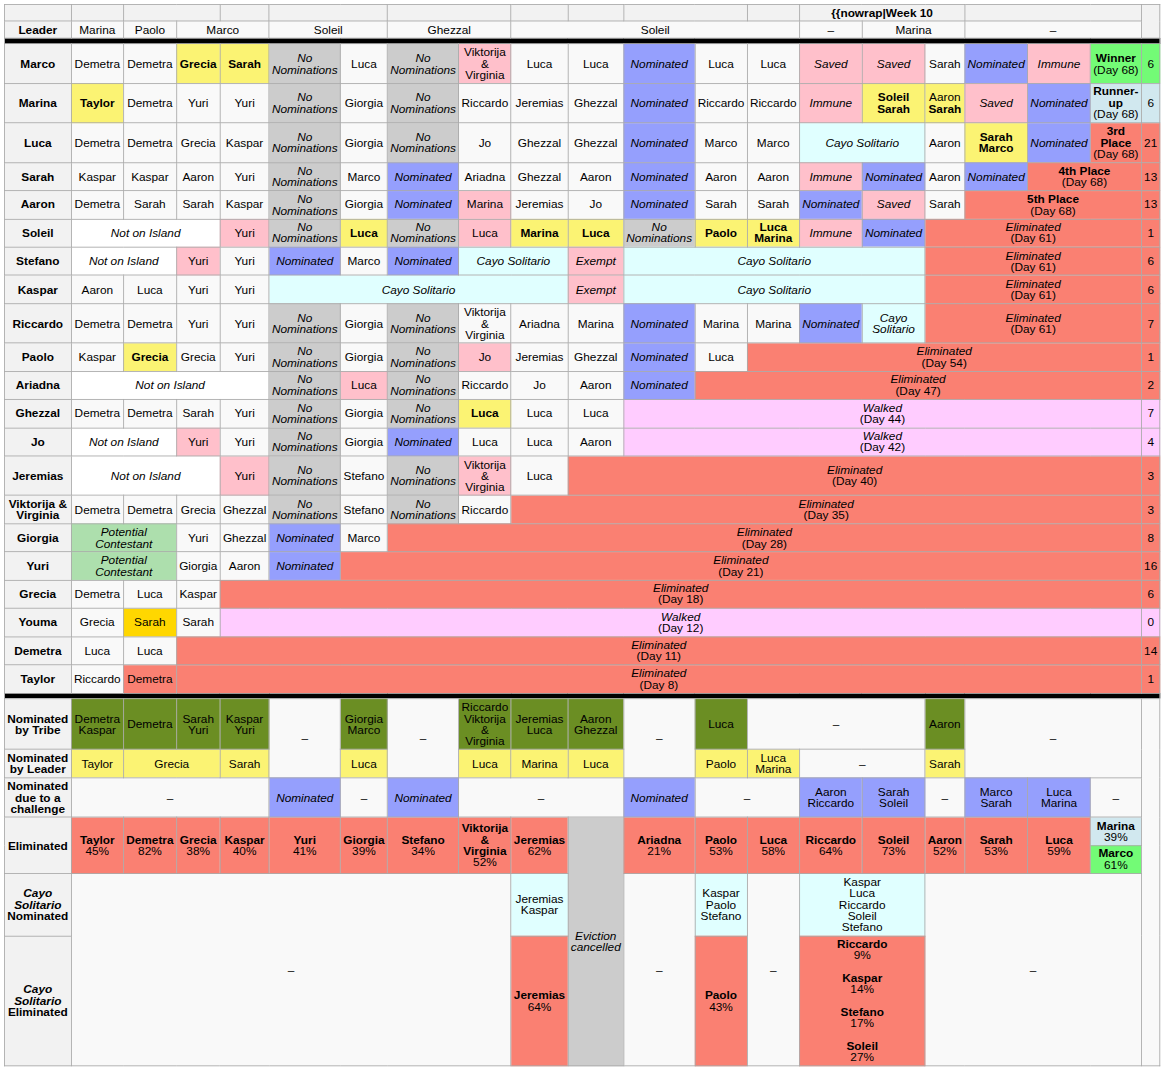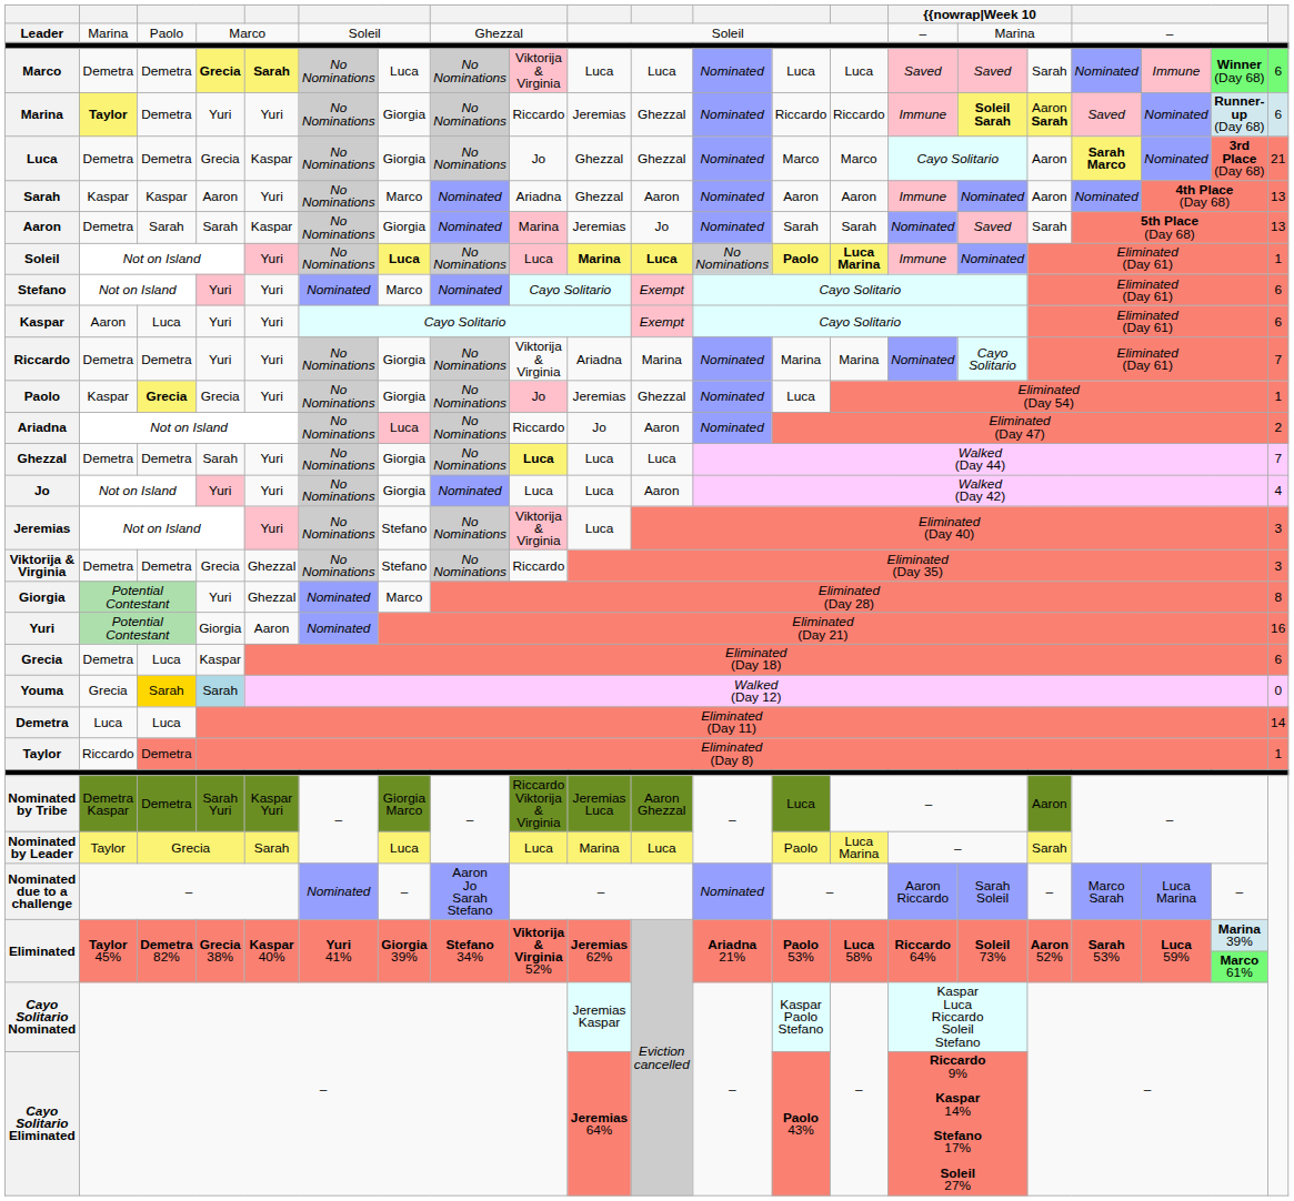 <table class="wikitable" style="font-size:85%; width:100%; text-align:center; margin-left: auto; margin-right: auto;; line-height:13px;">
 <tr>
 <th style="width: 10%;"></th>
 <th style="width: 7%;"></th>
 <th colspan="2" style="width: 7%;"></th>
 <th style="width: 7%;"></th>
 <th colspan="2"></th>
 <th colspan="2"></th>
 <th style="width: 7%;"></th>
 <th style="width: 7%;"></th>
 <th colspan="2"></th>
 <th style="width: 7%;"></th>
 <th colspan="3">{{nowrap|Week 10</th>
 <th colspan="3"></th>
 <th rowspan="2" style="width: 3%;"></th>
 </tr>
 <tr>
 <th>Leader</th>
 <td>Marina</td>
 <td>Paolo</td>
 <td colspan="2">Marco</td>
 <td colspan="2">Soleil</td>
 <td colspan="2">Ghezzal</td>
 <td colspan="5">Soleil</td>
 <td>–</td>
 <td colspan="2">Marina</td>
 <td colspan="3">–</td>
 </tr>
 <tr>
 <th colspan="21" style="background:#000;"></th>
 </tr>
 <tr>
 <th>Marco</th>
 <td>Demetra</td>
 <td>Demetra</td>
 <td style="background:#FBF373"><strong>Grecia</strong></td>
 <td style="background:#FBF373"><strong>Sarah</strong></td>
 <td style="background:#CCC"><em>No<br>Nominations</em></td>
 <td>Luca</td>
 <td style="background:#CCC"><em>No<br>Nominations</em></td>
 <td style="background:pink;">Viktorija & Virginia</td>
 <td>Luca</td>
 <td>Luca</td>
 <td style="background:#959FFD"><em>Nominated</em></td>
 <td>Luca</td>
 <td>Luca</td>
 <td style="background:pink;"><em>Saved</em></td>
 <td style="background:pink;"><em>Saved</em></td>
 <td>Sarah</td>
 <td style="background:#959FFD"><em>Nominated</em></td>
 <td style="background:pink;"><em>Immune</em></td>
 <td style="background:#73fb76;"><strong>Winner</strong><br>(Day 68)</td>
 <td style="background:#73fb76;">6</td>
 </tr>
 <tr>
 <th>Marina</th>
 <td style="background:#FBF373"><strong>Taylor</strong></td>
 <td>Demetra</td>
 <td>Yuri</td>
 <td>Yuri</td>
 <td style="background:#CCC"><em>No<br>Nominations</em></td>
 <td>Giorgia</td>
 <td style="background:#CCC"><em>No<br>Nominations</em></td>
 <td>Riccardo</td>
 <td>Jeremias</td>
 <td>Ghezzal</td>
 <td style="background:#959FFD"><em>Nominated</em></td>
 <td>Riccardo</td>
 <td>Riccardo</td>
 <td style="background:pink;"><em>Immune</em></td>
 <td style="background:#FBF373"><strong>Soleil<br>Sarah</strong></td>
 <td style="background:#FBF373">Aaron<br><strong>Sarah</strong></td>
 <td style="background:pink;"><em>Saved</em></td>
 <td style="background:#959FFD"><em>Nominated</em></td>
 <td style="background:#d1e8ef;"><strong>Runner-up</strong><br>(Day 68)</td>
 <td style="background:#d1e8ef;">6</td>
 </tr>
 <tr>
 <th>Luca</th>
 <td>Demetra</td>
 <td>Demetra</td>
 <td>Grecia</td>
 <td>Kaspar</td>
 <td style="background:#CCC"><em>No<br>Nominations</em></td>
 <td>Giorgia</td>
 <td style="background:#CCC"><em>No<br>Nominations</em></td>
 <td>Jo</td>
 <td>Ghezzal</td>
 <td>Ghezzal</td>
 <td style="background:#959FFD"><em>Nominated</em></td>
 <td>Marco</td>
 <td>Marco</td>
 <td colspan="2" style="background:#E0FFFF"><em>Cayo Solitario</em></td>
 <td>Aaron</td>
 <td style="background:#FBF373"><strong>Sarah<br>Marco</strong></td>
 <td style="background:#959FFD"><em>Nominated</em></td>
 <td style="background:salmon;"><strong>3rd Place</strong><br>(Day 68)</td>
 <td style="background:salmon;">21</td>
 </tr>
 <tr>
 <th>Sarah</th>
 <td>Kaspar</td>
 <td>Kaspar</td>
 <td>Aaron</td>
 <td>Yuri</td>
 <td style="background:#CCC"><em>No<br>Nominations</em></td>
 <td>Marco</td>
 <td style="background:#959FFD"><em>Nominated</em></td>
 <td>Ariadna</td>
 <td>Ghezzal</td>
 <td>Aaron</td>
 <td style="background:#959FFD"><em>Nominated</em></td>
 <td>Aaron</td>
 <td>Aaron</td>
 <td style="background:pink;"><em>Immune</em></td>
 <td style="background:#959FFD"><em>Nominated</em></td>
 <td>Aaron</td>
 <td style="background:#959FFD"><em>Nominated</em></td>
 <td colspan="2" style="background:salmon;"><strong>4th Place</strong><br>(Day 68)</td>
 <td style="background:salmon;">13</td>
 </tr>
 <tr>
 <th>Aaron</th>
 <td>Demetra</td>
 <td>Sarah</td>
 <td>Sarah</td>
 <td>Kaspar</td>
 <td style="background:#CCC"><em>No<br>Nominations</em></td>
 <td>Giorgia</td>
 <td style="background:#959FFD"><em>Nominated</em></td>
 <td style="background:pink;">Marina</td>
 <td>Jeremias</td>
 <td>Jo</td>
 <td style="background:#959FFD"><em>Nominated</em></td>
 <td>Sarah</td>
 <td>Sarah</td>
 <td style="background:#959FFD"><em>Nominated</em></td>
 <td style="background:pink;"><em>Saved</em></td>
 <td>Sarah</td>
 <td colspan="3" style="background:salmon;"><strong>5th Place</strong><br>(Day 68)</td>
 <td style="background:salmon;">13</td>
 </tr>
 <tr>
 <th>Soleil</th>
 <td colspan="3" style="background:white"><em>Not on Island</em></td>
 <td style="background:pink;">Yuri</td>
 <td style="background:#CCC"><em>No<br>Nominations</em></td>
 <td style="background:#FBF373"><strong>Luca</strong></td>
 <td style="background:#CCC"><em>No<br>Nominations</em></td>
 <td style="background:pink;">Luca</td>
 <td style="background:#FBF373"><strong>Marina</strong></td>
 <td style="background:#FBF373"><strong>Luca</strong></td>
 <td style="background:#CCC"><em>No<br>Nominations</em></td>
 <td style="background:#FBF373"><strong>Paolo</strong></td>
 <td style="background:#FBF373"><strong>Luca<br>Marina</strong></td>
 <td style="background:pink;"><em>Immune</em></td>
 <td style="background:#959FFD"><em>Nominated</em></td>
 <td colspan="4" style="background:salmon;"><em>Eliminated</em><br>(Day 61)</td>
 <td style="background:salmon;">1</td>
 </tr>
 <tr>
 <th>Stefano</th>
 <td colspan="2" style="background:white"><em>Not on Island</em></td>
 <td style="background:pink;">Yuri</td>
 <td>Yuri</td>
 <td style="background:#959FFD"><em>Nominated</em></td>
 <td>Marco</td>
 <td style="background:#959FFD"><em>Nominated</em></td>
 <td colspan="2" style="background:#E0FFFF"><em>Cayo Solitario</em></td>
 <td style="background:pink;"><em>Exempt</em></td>
 <td colspan="5" style="background:#E0FFFF"><em>Cayo Solitario</em></td>
 <td colspan="4" style="background:salmon;"><em>Eliminated</em><br>(Day 61)</td>
 <td style="background:salmon;">6</td>
 </tr>
 <tr>
 <th>Kaspar</th>
 <td>Aaron</td>
 <td>Luca</td>
 <td>Yuri</td>
 <td>Yuri</td>
 <td colspan="5" style="background:#E0FFFF"><em>Cayo Solitario</em></td>
 <td style="background:pink;"><em>Exempt</em></td>
 <td colspan="5" style="background:#E0FFFF"><em>Cayo Solitario</em></td>
 <td colspan="4" style="background:salmon;"><em>Eliminated</em><br>(Day 61)</td>
 <td style="background:salmon;">6</td>
 </tr>
 <tr>
 <th>Riccardo</th>
 <td>Demetra</td>
 <td>Demetra</td>
 <td>Yuri</td>
 <td>Yuri</td>
 <td style="background:#CCC"><em>No<br>Nominations</em></td>
 <td>Giorgia</td>
 <td style="background:#CCC"><em>No<br>Nominations</em></td>
 <td>Viktorija & Virginia</td>
 <td>Ariadna</td>
 <td>Marina</td>
 <td style="background:#959FFD"><em>Nominated</em></td>
 <td>Marina</td>
 <td>Marina</td>
 <td style="background:#959FFD"><em>Nominated</em></td>
 <td style="background:#E0FFFF"><em>Cayo Solitario</em></td>
 <td colspan="4" style="background:salmon;"><em>Eliminated</em><br>(Day 61)</td>
 <td style="background:salmon;">7</td>
 </tr>
 <tr>
 <th>Paolo</th>
 <td>Kaspar</td>
 <td style="background:#FBF373"><strong>Grecia</strong></td>
 <td>Grecia</td>
 <td>Yuri</td>
 <td style="background:#CCC"><em>No<br>Nominations</em></td>
 <td>Giorgia</td>
 <td style="background:#CCC"><em>No<br>Nominations</em></td>
 <td style="background:pink;">Jo</td>
 <td>Jeremias</td>
 <td>Ghezzal</td>
 <td style="background:#959FFD"><em>Nominated</em></td>
 <td>Luca</td>
 <td colspan="7" style="background:salmon;"><em>Eliminated</em><br>(Day 54)</td>
 <td style="background:salmon;">1</td>
 </tr>
 <tr>
 <th>Ariadna</th>
 <td colspan="4" style="background:white"><em>Not on Island</em></td>
 <td style="background:#CCC"><em>No<br>Nominations</em></td>
 <td style="background:pink;">Luca</td>
 <td style="background:#CCC"><em>No<br>Nominations</em></td>
 <td>Riccardo</td>
 <td>Jo</td>
 <td>Aaron</td>
 <td style="background:#959FFD"><em>Nominated</em></td>
 <td colspan="8" style="background:salmon;"><em>Eliminated</em><br>(Day 47)</td>
 <td style="background:salmon;">2</td>
 </tr>
 <tr>
 <th>Ghezzal</th>
 <td>Demetra</td>
 <td>Demetra</td>
 <td>Sarah</td>
 <td>Yuri</td>
 <td style="background:#CCC"><em>No<br>Nominations</em></td>
 <td>Giorgia</td>
 <td style="background:#CCC"><em>No<br>Nominations</em></td>
 <td style="background:#FBF373"><strong>Luca</strong></td>
 <td>Luca</td>
 <td>Luca</td>
 <td colspan="9" style="background:#fcf;"><em>Walked</em><br>(Day 44)</td>
 <td style="background:#fcf;">7</td>
 </tr>
 <tr>
 <th>Jo</th>
 <td colspan="2" style="background:white"><em>Not on Island</em></td>
 <td style="background:pink;">Yuri</td>
 <td>Yuri</td>
 <td style="background:#CCC"><em>No<br>Nominations</em></td>
 <td>Giorgia</td>
 <td style="background:#959FFD"><em>Nominated</em></td>
 <td>Luca</td>
 <td>Luca</td>
 <td>Aaron</td>
 <td colspan="9" style="background: #fcf;"><em>Walked</em><br>(Day 42)</td>
 <td style="background: #fcf;">4</td>
 </tr>
 <tr>
 <th>Jeremias</th>
 <td colspan="3" style="background:white"><em>Not on Island</em></td>
 <td style="background:pink;">Yuri</td>
 <td style="background:#CCC"><em>No<br>Nominations</em></td>
 <td>Stefano</td>
 <td style="background:#CCC"><em>No<br>Nominations</em></td>
 <td style="background:pink;">Viktorija & Virginia</td>
 <td>Luca</td>
 <td colspan="10" style="background:salmon;"><em>Eliminated</em><br>(Day 40)</td>
 <td style="background:salmon;">3</td>
 </tr>
 <tr>
 <th>Viktorija & Virginia</th>
 <td>Demetra</td>
 <td>Demetra</td>
 <td>Grecia</td>
 <td>Ghezzal</td>
 <td style="background:#CCC"><em>No<br>Nominations</em></td>
 <td>Stefano</td>
 <td style="background:#CCC"><em>No<br>Nominations</em></td>
 <td>Riccardo</td>
 <td colspan="11" style="background:salmon;"><em>Eliminated</em><br>(Day 35)</td>
 <td style="background:salmon;">3</td>
 </tr>
 <tr>
 <th>Giorgia</th>
 <td colspan="2" style="background:#ADDFAD"><em>Potential Contestant</em></td>
 <td>Yuri</td>
 <td>Ghezzal</td>
 <td style="background:#959FFD"><em>Nominated</em></td>
 <td>Marco</td>
 <td colspan="13" style="background:salmon;"><em>Eliminated</em><br>(Day 28)</td>
 <td style="background:salmon;">8</td>
 </tr>
 <tr>
 <th>Yuri</th>
 <td colspan="2" style="background:#ADDFAD"><em>Potential Contestant</em></td>
 <td>Giorgia</td>
 <td>Aaron</td>
 <td style="background:#959FFD"><em>Nominated</em></td>
 <td colspan="14" style="background:salmon;"><em>Eliminated</em><br>(Day 21)</td>
 <td style="background:salmon;">16</td>
 </tr>
 <tr>
 <th>Grecia</th>
 <td>Demetra</td>
 <td>Luca</td>
 <td>Kaspar</td>
 <td colspan="16" style="background:salmon;"><em>Eliminated</em><br>(Day 18)</td>
 <td style="background:salmon;">6</td>
 </tr>
 <tr>
 <th>Youma</th>
 <td>Grecia</td>
 <td style="background: gold;">Sarah</td>
-<td>Sarah</td>
+<td style="background: lightblue;">Sarah</td>
 <td colspan="16" style="background:#fcf;"><em>Walked</em><br>(Day 12)</td>
 <td style="background:#fcf;">0</td>
 </tr>
 <tr>
 <th>Demetra</th>
 <td>Luca</td>
 <td>Luca</td>
 <td colspan="17" style="background:salmon;"><em>Eliminated</em><br>(Day 11)</td>
 <td style="background:salmon;">14</td>
 </tr>
 <tr>
 <th>Taylor</th>
 <td>Riccardo</td>
 <td style="background:salmon;">Demetra</td>
 <td colspan="17" style="background:salmon;"><em>Eliminated</em><br>(Day 8)</td>
 <td style="background:salmon;">1</td>
 </tr>
 <tr>
 <th colspan="21" style="background:#000;"></th>
 </tr>
 <tr>
 <th>Nominated by Tribe</th>
 <td style="background:#6B8E23;">Demetra<br>Kaspar</td>
 <td style="background:#6B8E23;">Demetra</td>
 <td style="background:#6B8E23;">Sarah<br>Yuri</td>
 <td style="background:#6B8E23;">Kaspar<br>Yuri</td>
 <td rowspan="2">–</td>
 <td style="background:#6B8E23;">Giorgia<br>Marco</td>
 <td rowspan="2">–</td>
 <td style="background:#6B8E23;">Riccardo<br>Viktorija & Virginia</td>
 <td style="background:#6B8E23;">Jeremias<br>Luca</td>
 <td style="background:#6B8E23;">Aaron<br>Ghezzal</td>
 <td rowspan="2">–</td>
 <td style="background:#6B8E23;">Luca</td>
 <td colspan="3">–</td>
 <td style="background:#6B8E23;">Aaron</td>
 <td colspan="3" rowspan="2">–</td>
 </tr>
 <tr>
 <th>Nominated by Leader</th>
 <td style="background:#FBF373;">Taylor</td>
 <td colspan="2" style="background:#FBF373;">Grecia</td>
 <td style="background:#FBF373;">Sarah</td>
 <td style="background:#FBF373;">Luca</td>
 <td style="background:#FBF373;">Luca</td>
 <td style="background:#FBF373;">Marina</td>
 <td style="background:#FBF373;">Luca</td>
 <td style="background:#FBF373;">Paolo</td>
 <td style="background:#FBF373;">Luca<br>Marina</td>
 <td colspan="2">–</td>
 <td style="background:#FBF373;">Sarah</td>
 </tr>
 <tr>
 <th>Nominated due to a challenge</th>
 <td colspan="4">–</td>
 <td style="background:#959FFD"><em>Nominated</em></td>
 <td>–</td>
-<td style="background:#959FFD"><em>Nominated</em></td>
+<td style="background:#959FFD">Aaron<br>Jo<br>Sarah<br>Stefano</td>
 <td colspan="3">–</td>
 <td style="background:#959FFD"><em>Nominated</em></td>
 <td colspan="2">–</td>
 <td style="background:#959FFD">Aaron<br>Riccardo</td>
 <td style="background:#959FFD">Sarah<br>Soleil</td>
 <td>–</td>
 <td style="background:#959FFD">Marco<br>Sarah</td>
 <td style="background:#959FFD">Luca<br>Marina</td>
 <td>–</td>
 </tr>
 <tr>
 <th rowspan="2">Eliminated</th>
 <td rowspan="2" style="background:salmon;"><strong>Taylor</strong><br>45%</td>
 <td rowspan="2" style="background:salmon;"><strong>Demetra</strong><br> 82%</td>
 <td rowspan="2" style="background:salmon;"><strong>Grecia</strong> <br> 38%</td>
 <td rowspan="2" style="background:salmon;"><strong>Kaspar</strong> <br> 40%</td>
 <td rowspan="2" style="background:salmon;"><strong>Yuri</strong><br>41%</td>
 <td rowspan="2" style="background:salmon;"><strong>Giorgia</strong><br>39%</td>
 <td rowspan="2" style="background:salmon;"><strong>Stefano</strong><br>34%</td>
 <td rowspan="2" style="background:salmon;"><strong>Viktorija & Virginia</strong><br>52%</td>
 <td rowspan="2" style="background:salmon;"><strong>Jeremias</strong><br>62%</td>
 <td rowspan="4" style="background:#ccc;"><em>Eviction cancelled</em></td>
 <td rowspan="2" style="background:salmon;"><strong>Ariadna</strong><br>21%</td>
 <td rowspan="2" style="background:salmon;"><strong>Paolo</strong><br>53%</td>
 <td rowspan="2" style="background:salmon;"><strong>Luca</strong> <br>58%</td>
 <td rowspan="2" style="background:salmon;"><strong>Riccardo</strong> <br>64%</td>
 <td rowspan="2" style="background:salmon;"><strong>Soleil</strong> <br>73%</td>
 <td rowspan="2" style="background:salmon; text-align:center;"><strong>Aaron</strong> <br>52%</td>
 <td rowspan="2" style="background:salmon; text-align:center;"><strong>Sarah</strong> <br>53%</td>
 <td rowspan="2" style="background:salmon; text-align:center;"><strong>Luca</strong> <br>59%</td>
 <td style="background: #D1E8EF;"><strong>Marina</strong><br>39%<br></td>
 </tr>
 <tr>
 <td style="background: #73FB76;"><strong>Marco</strong><br>61%<br></td>
 </tr>
 <tr>
 <th><em>Cayo Solitario</em><br>Nominated</th>
 <td colspan="8" rowspan="2">–</td>
 <td style="background:#E0FFFF">Jeremias<br> Kaspar</td>
 <td rowspan="2">–</td>
 <td style="background:#E0FFFF">Kaspar<br> Paolo<br>Stefano</td>
 <td rowspan="2">–</td>
 <td colspan="2" style="background:#E0FFFF">Kaspar<br> Luca<br> Riccardo<br> Soleil<br> Stefano</td>
 <td colspan="4" rowspan="2">–</td>
 </tr>
 <tr>
 <th><em>Cayo Solitario</em><br>Eliminated</th>
 <td style="background:salmon;"><strong>Jeremias</strong> <br>64%</td>
 <td style="background:salmon;"><strong>Paolo</strong> <br>43%</td>
 <td colspan="2" style="background:salmon;"><strong>Riccardo</strong><br>9%<br><br> <strong>Kaspar</strong> <br>14%<br><br> <strong>Stefano</strong> <br>17%<br><br> <strong>Soleil</strong> <br>27%<br></td>
 </tr>
 </table>
